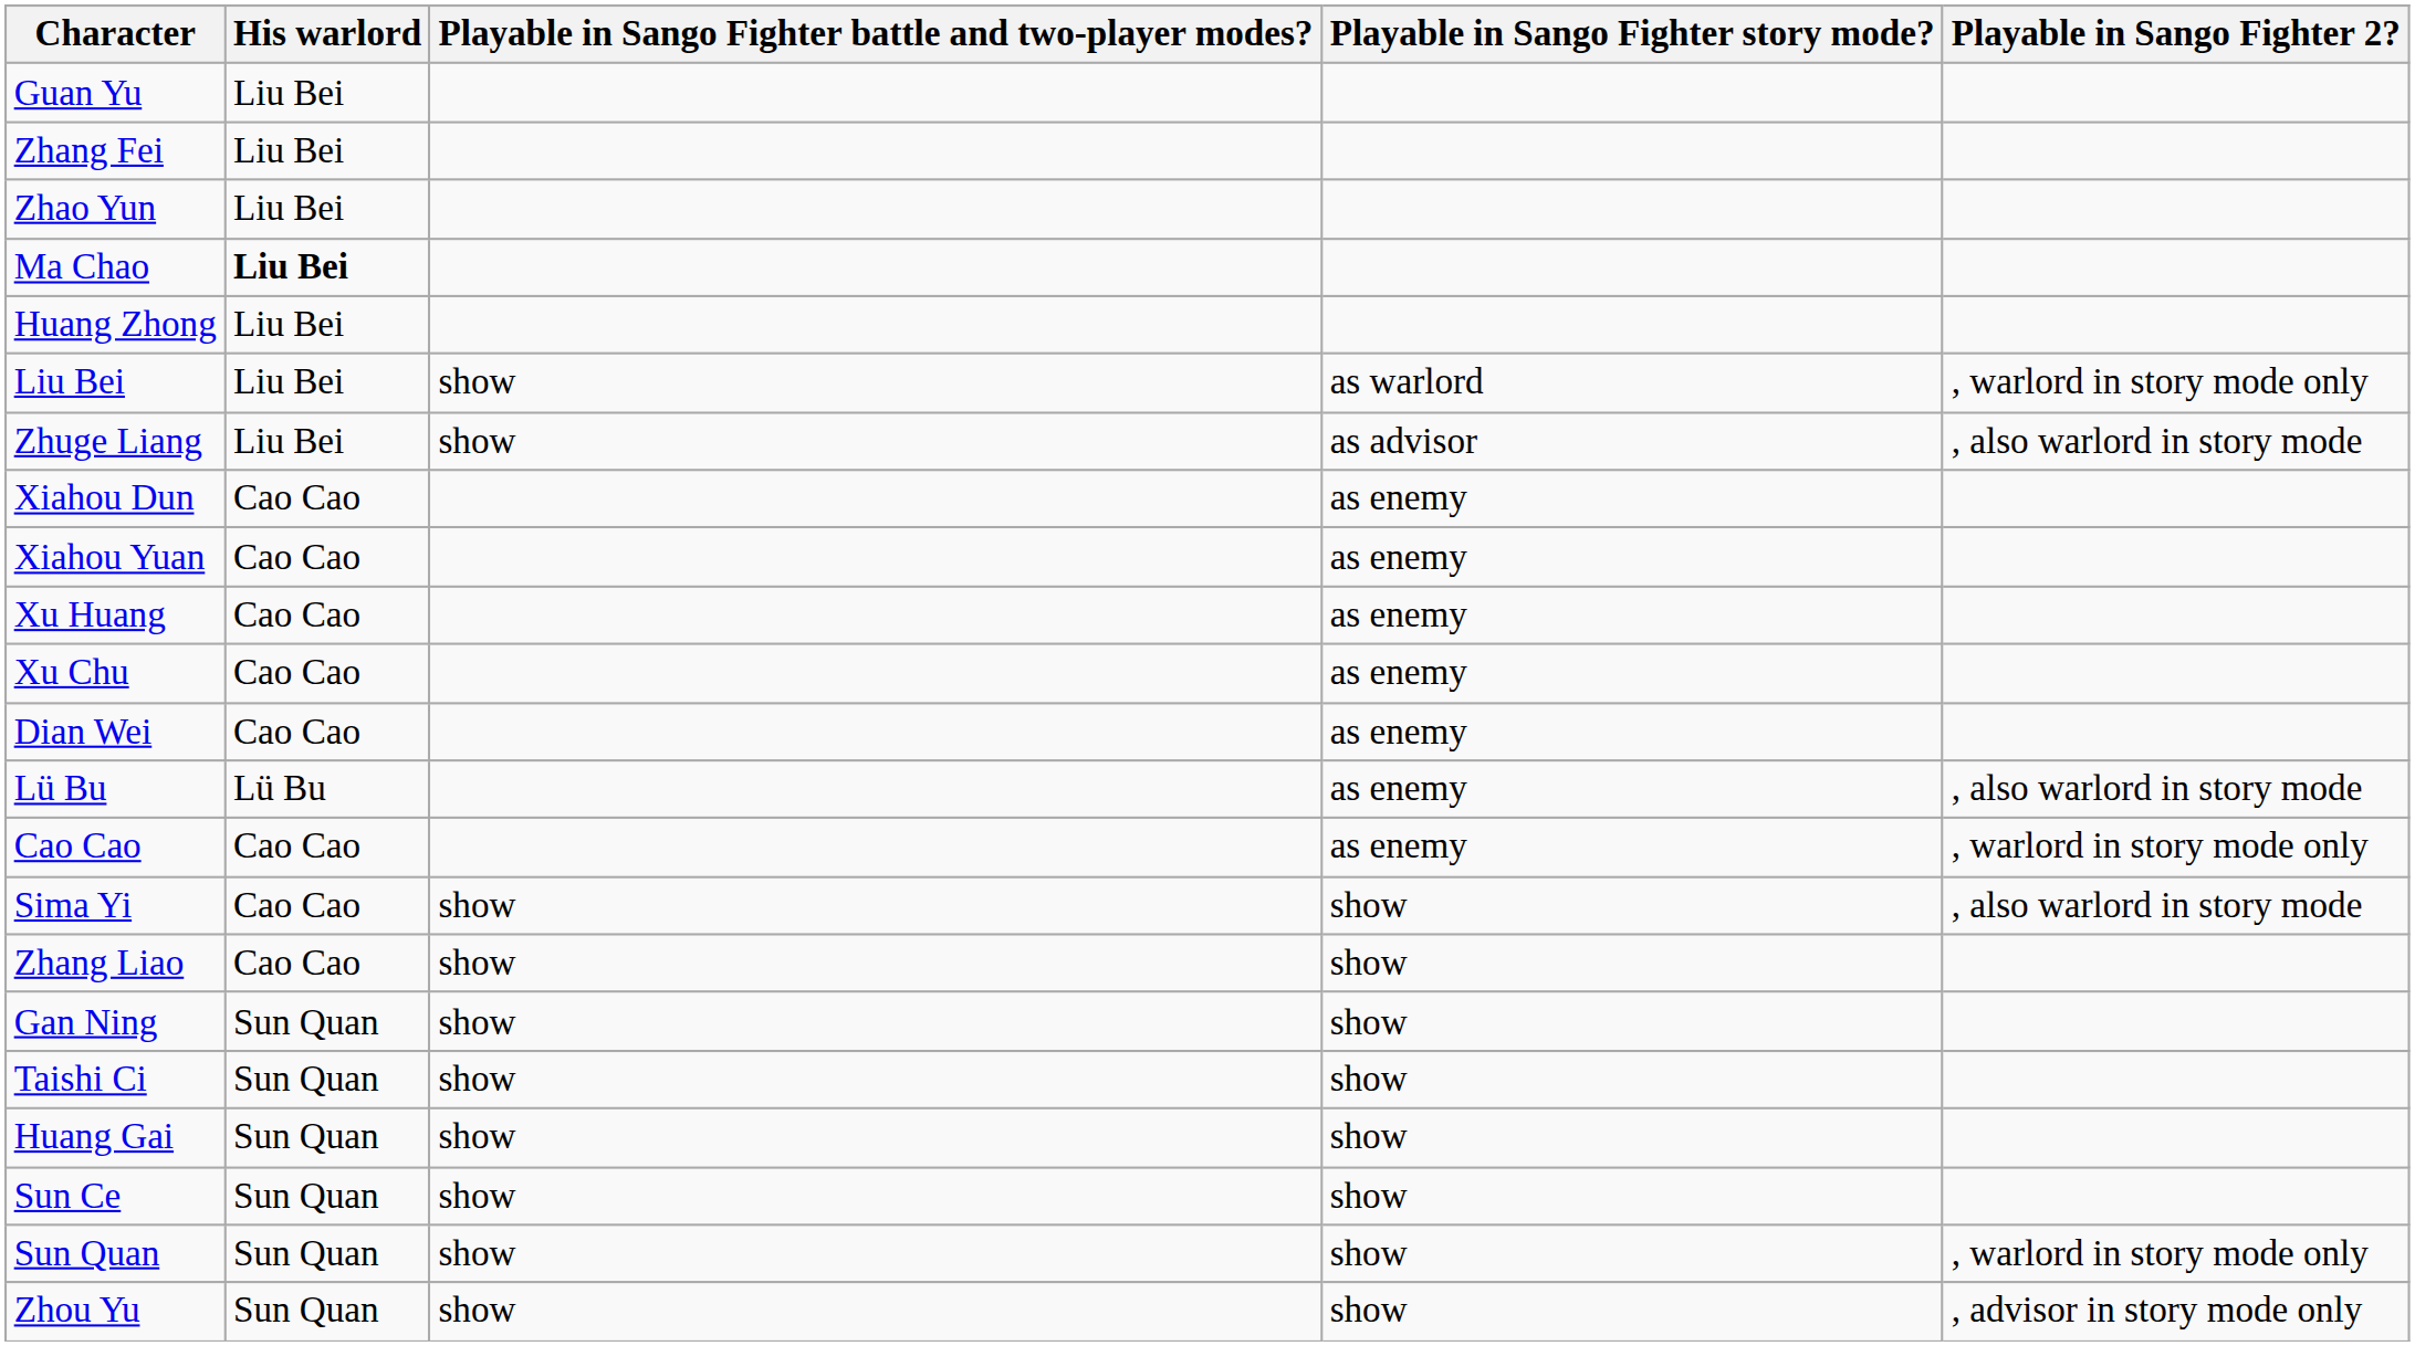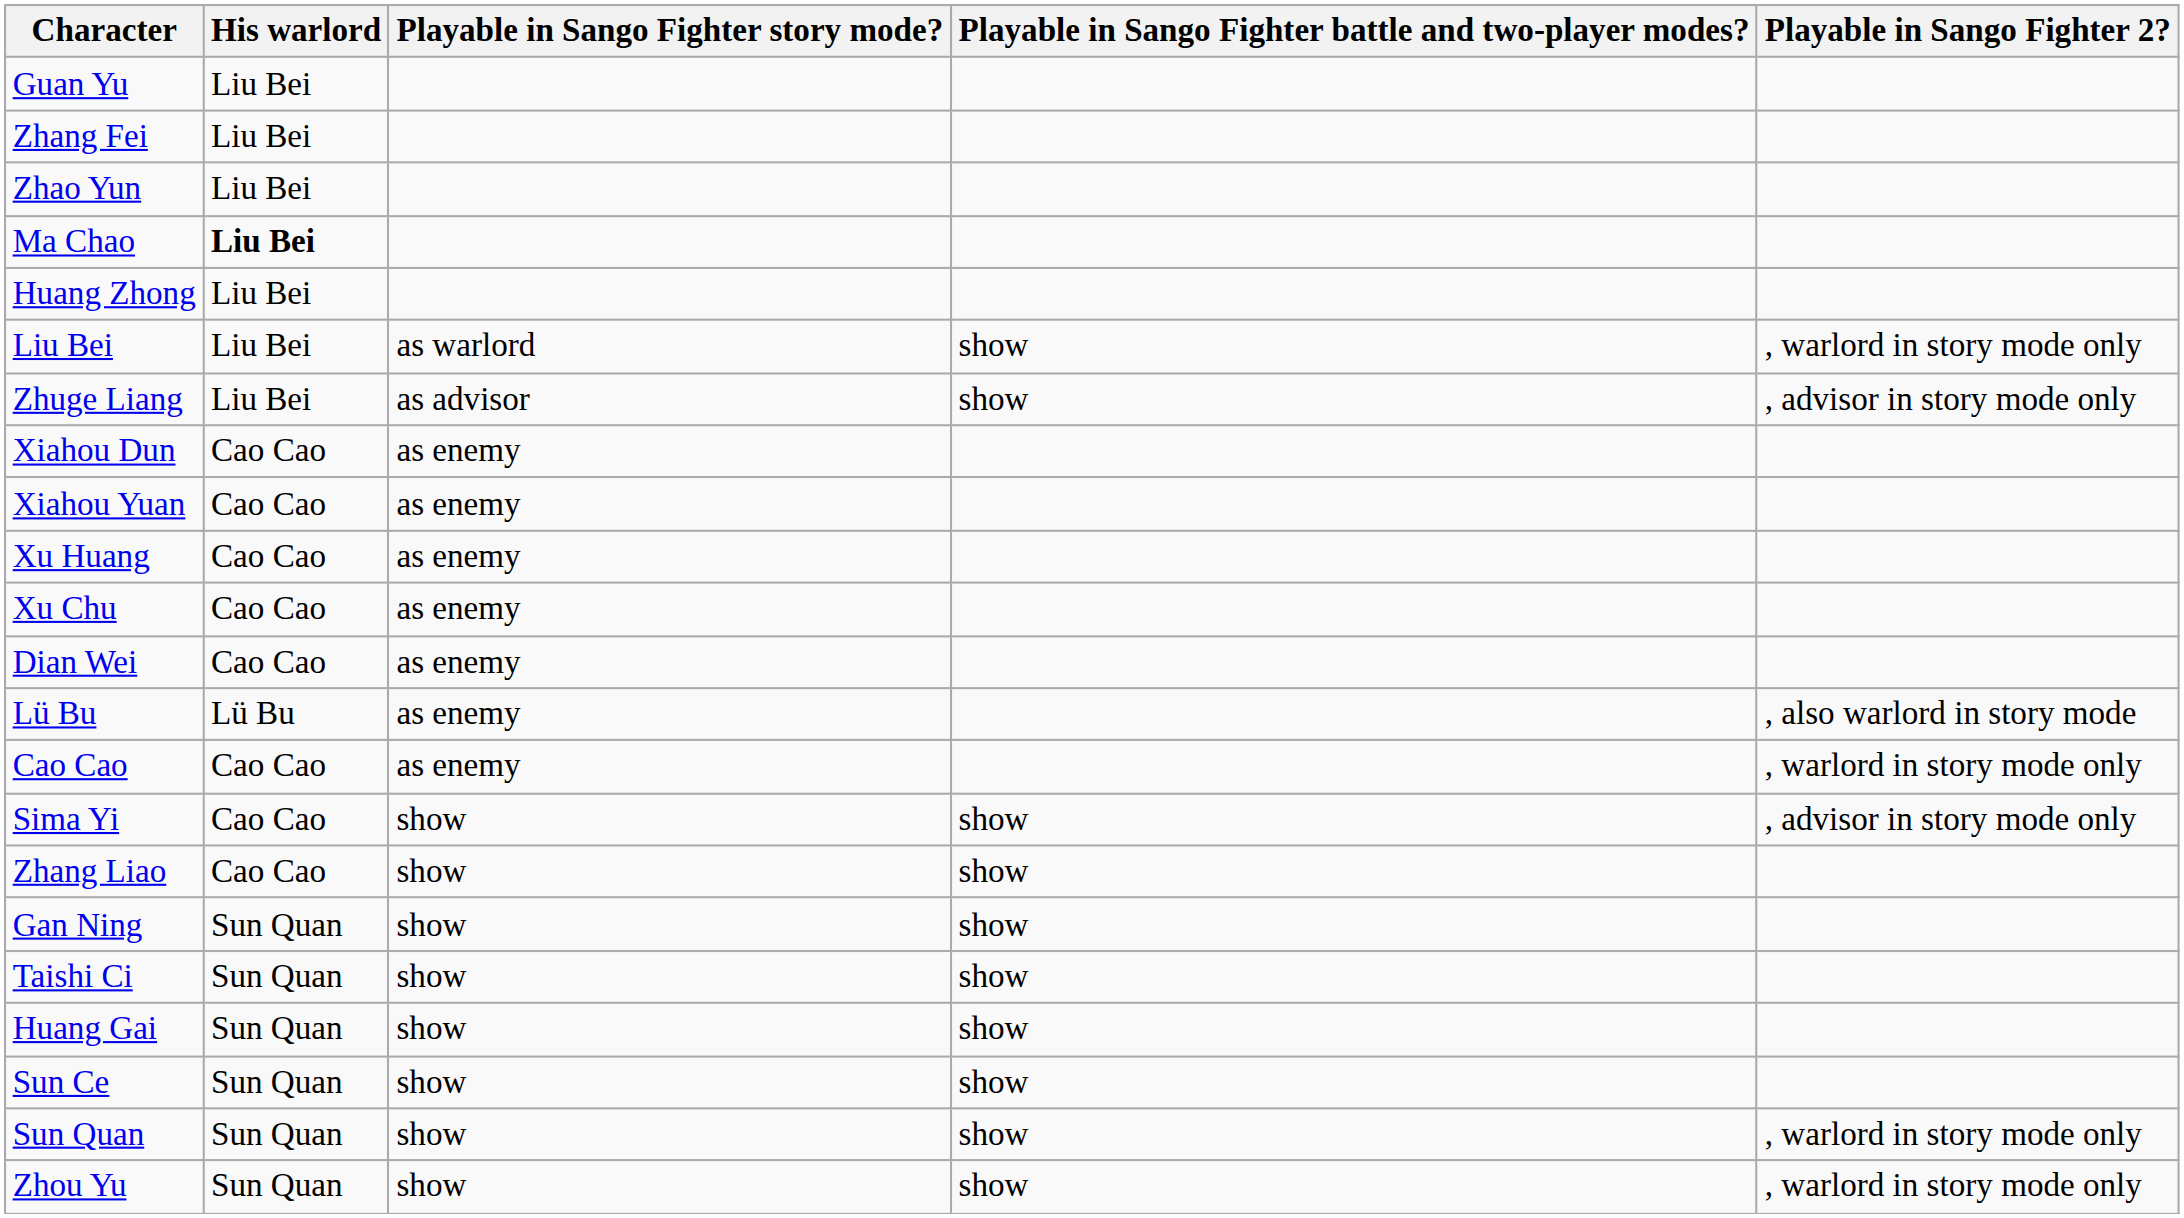 <table class="wikitable sortable" border="1">
 <tr>
 <th>Character</th>
 <th>His warlord</th>
+<th>Playable in Sango Fighter story mode?</th>
 <th>Playable in Sango Fighter battle and two-player modes?</th>
-<th>Playable in Sango Fighter story mode?</th>
 <th>Playable in Sango Fighter 2?</th>
 </tr>
 <tr>
 <td><a href='#'>Guan Yu</a></td>
 <td>Liu Bei</td>
 <td></td>
 <td></td>
 <td></td>
 </tr>
 <tr>
 <td><a href='#'>Zhang Fei</a></td>
 <td>Liu Bei</td>
 <td></td>
 <td></td>
 <td></td>
 </tr>
 <tr>
 <td><a href='#'>Zhao Yun</a></td>
 <td>Liu Bei</td>
 <td></td>
 <td></td>
 <td></td>
 </tr>
 <tr>
 <td><a href='#'>Ma Chao</a></td>
 <td><strong>Liu Bei</strong></td>
 <td></td>
 <td></td>
 <td></td>
 </tr>
 <tr>
 <td><a href='#'>Huang Zhong</a></td>
 <td>Liu Bei</td>
 <td></td>
 <td></td>
 <td></td>
 </tr>
 <tr>
 <td><a href='#'>Liu Bei</a></td>
 <td>Liu Bei</td>
+<td> as warlord</td>
 <td> show</td>
-<td> as warlord</td>
 <td>, warlord in story mode only</td>
 </tr>
 <tr>
 <td><a href='#'>Zhuge Liang</a></td>
 <td>Liu Bei</td>
+<td> as advisor</td>
 <td> show</td>
-<td> as advisor</td>
-<td>, also warlord in story mode</td>
+<td>, advisor in story mode only</td>
 </tr>
 <tr>
 <td><a href='#'>Xiahou Dun</a></td>
 <td>Cao Cao</td>
+<td> as enemy</td>
 <td></td>
-<td> as enemy</td>
 <td></td>
 </tr>
 <tr>
 <td><a href='#'>Xiahou Yuan</a></td>
 <td>Cao Cao</td>
+<td> as enemy</td>
 <td></td>
-<td> as enemy</td>
 <td></td>
 </tr>
 <tr>
 <td><a href='#'>Xu Huang</a></td>
 <td>Cao Cao</td>
+<td> as enemy</td>
 <td></td>
-<td> as enemy</td>
 <td></td>
 </tr>
 <tr>
 <td><a href='#'>Xu Chu</a></td>
 <td>Cao Cao</td>
+<td> as enemy</td>
 <td></td>
-<td> as enemy</td>
 <td></td>
 </tr>
 <tr>
 <td><a href='#'>Dian Wei</a></td>
 <td>Cao Cao</td>
+<td> as enemy</td>
 <td></td>
-<td> as enemy</td>
 <td></td>
 </tr>
 <tr>
 <td><a href='#'>Lü Bu</a></td>
 <td>Lü Bu</td>
+<td> as enemy</td>
 <td></td>
-<td> as enemy</td>
 <td>, also warlord in story mode</td>
 </tr>
 <tr>
 <td><a href='#'>Cao Cao</a></td>
 <td>Cao Cao</td>
+<td> as enemy</td>
 <td></td>
-<td> as enemy</td>
 <td>, warlord in story mode only</td>
 </tr>
 <tr>
 <td><a href='#'>Sima Yi</a></td>
 <td>Cao Cao</td>
 <td> show</td>
 <td> show</td>
-<td>, also warlord in story mode</td>
+<td>, advisor in story mode only</td>
 </tr>
 <tr>
 <td><a href='#'>Zhang Liao</a></td>
 <td>Cao Cao</td>
 <td> show</td>
 <td> show</td>
 <td></td>
 </tr>
 <tr>
 <td><a href='#'>Gan Ning</a></td>
 <td>Sun Quan</td>
 <td> show</td>
 <td> show</td>
 <td></td>
 </tr>
 <tr>
 <td><a href='#'>Taishi Ci</a></td>
 <td>Sun Quan</td>
 <td> show</td>
 <td> show</td>
 <td></td>
 </tr>
 <tr>
 <td><a href='#'>Huang Gai</a></td>
 <td>Sun Quan</td>
 <td> show</td>
 <td> show</td>
 <td></td>
 </tr>
 <tr>
 <td><a href='#'>Sun Ce</a></td>
 <td>Sun Quan</td>
 <td> show</td>
 <td> show</td>
 <td></td>
 </tr>
 <tr>
 <td><a href='#'>Sun Quan</a></td>
 <td>Sun Quan</td>
 <td> show</td>
 <td> show</td>
 <td>, warlord in story mode only</td>
 </tr>
 <tr>
 <td><a href='#'>Zhou Yu</a></td>
 <td>Sun Quan</td>
 <td> show</td>
 <td> show</td>
-<td>, advisor in story mode only</td>
+<td>, warlord in story mode only</td>
 </tr>
 </table>
